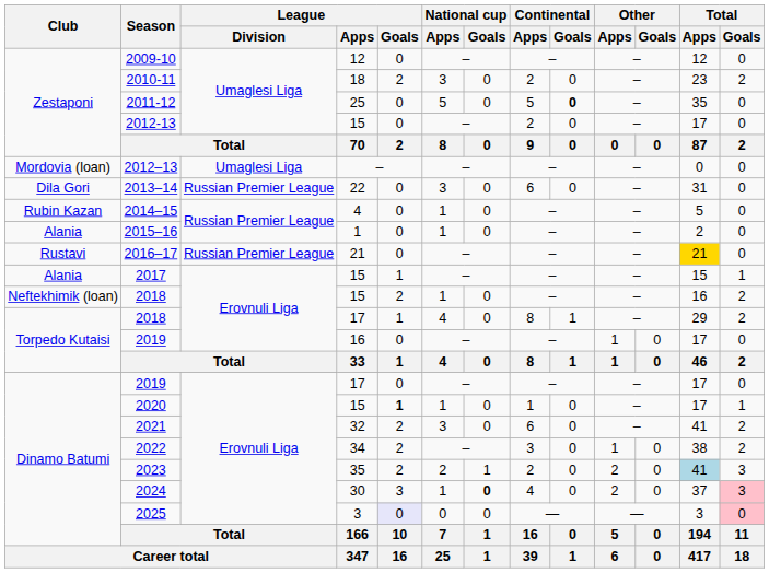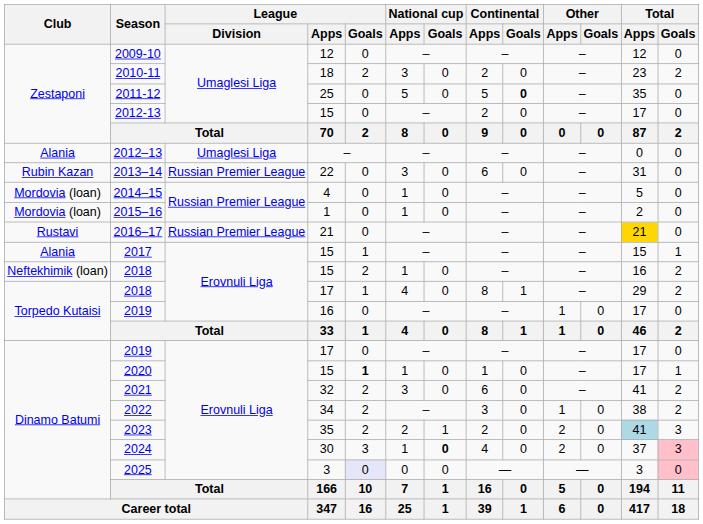 <table class="wikitable" style="text-align:center">
 <tr>
 <th rowspan="2">Club</th>
 <th rowspan="2">Season</th>
 <th colspan="3">League</th>
 <th colspan="2">National cup</th>
 <th colspan="2">Continental</th>
 <th colspan="2">Other</th>
 <th colspan="2">Total</th>
 </tr>
 <tr>
 <th>Division</th>
 <th>Apps</th>
 <th>Goals</th>
 <th>Apps</th>
 <th>Goals</th>
 <th>Apps</th>
 <th>Goals</th>
 <th>Apps</th>
 <th>Goals</th>
 <th>Apps</th>
 <th>Goals</th>
 </tr>
 <tr>
 <td rowspan="5"><a href='#'>Zestaponi</a></td>
 <td><a href='#'>2009-10</a></td>
 <td rowspan="4"><a href='#'>Umaglesi Liga</a></td>
 <td>12</td>
 <td>0</td>
 <td colspan="2">–</td>
 <td colspan="2">–</td>
 <td colspan="2">–</td>
 <td>12</td>
 <td>0</td>
 </tr>
 <tr>
 <td><a href='#'>2010-11</a></td>
 <td>18</td>
 <td>2</td>
 <td>3</td>
 <td>0</td>
 <td>2</td>
 <td>0</td>
 <td colspan="2">–</td>
 <td>23</td>
 <td>2</td>
 </tr>
 <tr>
 <td><a href='#'>2011-12</a></td>
 <td>25</td>
 <td>0</td>
 <td>5</td>
 <td>0</td>
 <td>5</td>
 <td><strong>0</strong></td>
 <td colspan="2">–</td>
 <td>35</td>
 <td>0</td>
 </tr>
 <tr>
 <td><a href='#'>2012-13</a></td>
 <td>15</td>
 <td>0</td>
 <td colspan="2">–</td>
 <td>2</td>
 <td>0</td>
 <td colspan="2">–</td>
 <td>17</td>
 <td>0</td>
 </tr>
 <tr>
 <th colspan="2">Total</th>
 <th>70</th>
 <th>2</th>
 <th>8</th>
 <th>0</th>
 <th>9</th>
 <th>0</th>
 <th>0</th>
 <th>0</th>
 <th>87</th>
 <th>2</th>
 </tr>
 <tr>
-<td><a href='#'>Mordovia</a> (loan)</td>
+<td><a href='#'>Alania</a></td>
 <td><a href='#'>2012–13</a></td>
 <td><a href='#'>Umaglesi Liga</a></td>
 <td colspan="2">–</td>
 <td colspan="2">–</td>
 <td colspan="2">–</td>
 <td colspan="2">–</td>
 <td>0</td>
 <td>0</td>
 </tr>
 <tr>
-<td><a href='#'>Dila Gori</a></td>
+<td><a href='#'>Rubin Kazan</a></td>
 <td><a href='#'>2013–14</a></td>
 <td><a href='#'>Russian Premier League</a></td>
 <td>22</td>
 <td>0</td>
 <td>3</td>
 <td>0</td>
 <td>6</td>
 <td>0</td>
 <td colspan="2">–</td>
 <td>31</td>
 <td>0</td>
 </tr>
 <tr>
-<td><a href='#'>Rubin Kazan</a></td>
+<td><a href='#'>Mordovia</a> (loan)</td>
 <td><a href='#'>2014–15</a></td>
 <td rowspan="2"><a href='#'>Russian Premier League</a></td>
 <td>4</td>
 <td>0</td>
 <td>1</td>
 <td>0</td>
 <td colspan="2">–</td>
 <td colspan="2">–</td>
 <td>5</td>
 <td>0</td>
 </tr>
 <tr>
-<td><a href='#'>Alania</a></td>
+<td><a href='#'>Mordovia</a> (loan)</td>
 <td><a href='#'>2015–16</a></td>
 <td>1</td>
 <td>0</td>
 <td>1</td>
 <td>0</td>
 <td colspan="2">–</td>
 <td colspan="2">–</td>
 <td>2</td>
 <td>0</td>
 </tr>
 <tr>
 <td><a href='#'>Rustavi</a></td>
 <td><a href='#'>2016–17</a></td>
 <td><a href='#'>Russian Premier League</a></td>
 <td>21</td>
 <td>0</td>
 <td colspan="2">–</td>
 <td colspan="2">–</td>
 <td colspan="2">–</td>
 <td style="background: gold;">21</td>
 <td>0</td>
 </tr>
 <tr>
 <td><a href='#'>Alania</a></td>
 <td><a href='#'>2017</a></td>
 <td rowspan="4"><a href='#'>Erovnuli Liga</a></td>
 <td>15</td>
 <td>1</td>
 <td colspan="2">–</td>
 <td colspan="2">–</td>
 <td colspan="2">–</td>
 <td>15</td>
 <td>1</td>
 </tr>
 <tr>
 <td><a href='#'>Neftekhimik</a> (loan)</td>
 <td><a href='#'>2018</a></td>
 <td>15</td>
 <td>2</td>
 <td>1</td>
 <td>0</td>
 <td colspan="2">–</td>
 <td colspan="2">–</td>
 <td>16</td>
 <td>2</td>
 </tr>
 <tr>
 <td rowspan="3"><a href='#'>Torpedo Kutaisi</a></td>
 <td><a href='#'>2018</a></td>
 <td>17</td>
 <td>1</td>
 <td>4</td>
 <td>0</td>
 <td>8</td>
 <td>1</td>
 <td colspan="2">–</td>
 <td>29</td>
 <td>2</td>
 </tr>
 <tr>
 <td><a href='#'>2019</a></td>
 <td>16</td>
 <td>0</td>
 <td colspan="2">–</td>
 <td colspan="2">–</td>
 <td>1</td>
 <td>0</td>
 <td>17</td>
 <td>0</td>
 </tr>
 <tr>
 <th colspan="2">Total</th>
 <th>33</th>
 <th>1</th>
 <th>4</th>
 <th>0</th>
 <th>8</th>
 <th>1</th>
 <th>1</th>
 <th>0</th>
 <th>46</th>
 <th>2</th>
 </tr>
 <tr>
 <td rowspan="8"><a href='#'>Dinamo Batumi</a></td>
 <td><a href='#'>2019</a></td>
 <td rowspan="7"><a href='#'>Erovnuli Liga</a></td>
 <td>17</td>
 <td>0</td>
 <td colspan="2">–</td>
 <td colspan="2">–</td>
 <td colspan="2">–</td>
 <td>17</td>
 <td>0</td>
 </tr>
 <tr>
 <td><a href='#'>2020</a></td>
 <td>15</td>
 <td><strong>1</strong></td>
 <td>1</td>
 <td>0</td>
 <td>1</td>
 <td>0</td>
 <td colspan="2">–</td>
 <td>17</td>
 <td>1</td>
 </tr>
 <tr>
 <td><a href='#'>2021</a></td>
 <td>32</td>
 <td>2</td>
 <td>3</td>
 <td>0</td>
 <td>6</td>
 <td>0</td>
 <td colspan="2">–</td>
 <td>41</td>
 <td>2</td>
 </tr>
 <tr>
 <td><a href='#'>2022</a></td>
 <td>34</td>
 <td>2</td>
 <td colspan="2">–</td>
 <td>3</td>
 <td>0</td>
 <td>1</td>
 <td>0</td>
 <td>38</td>
 <td>2</td>
 </tr>
 <tr>
 <td><a href='#'>2023</a></td>
 <td>35</td>
 <td>2</td>
 <td>2</td>
 <td>1</td>
 <td>2</td>
 <td>0</td>
 <td>2</td>
 <td>0</td>
 <td style="background: lightblue;">41</td>
 <td>3</td>
 </tr>
 <tr>
 <td><a href='#'>2024</a></td>
 <td>30</td>
 <td>3</td>
 <td>1</td>
 <td><strong>0</strong></td>
 <td>4</td>
 <td>0</td>
 <td>2</td>
 <td>0</td>
 <td>37</td>
 <td style="background: pink;">3</td>
 </tr>
 <tr>
 <td><a href='#'>2025</a></td>
 <td>3</td>
 <td style="background: lavender;">0</td>
 <td>0</td>
 <td>0</td>
 <td colspan="2">—</td>
 <td colspan="2">—</td>
 <td>3</td>
 <td style="background: pink;">0</td>
 </tr>
 <tr>
 <th colspan="2">Total</th>
 <th>166</th>
 <th>10</th>
 <th>7</th>
 <th>1</th>
 <th>16</th>
 <th>0</th>
 <th>5</th>
 <th>0</th>
 <th>194</th>
 <th>11</th>
 </tr>
 <tr>
 <th colspan="3">Career total</th>
 <th>347</th>
 <th>16</th>
 <th>25</th>
 <th>1</th>
 <th>39</th>
 <th>1</th>
 <th>6</th>
 <th>0</th>
 <th>417</th>
 <th>18</th>
 </tr>
 </table>
